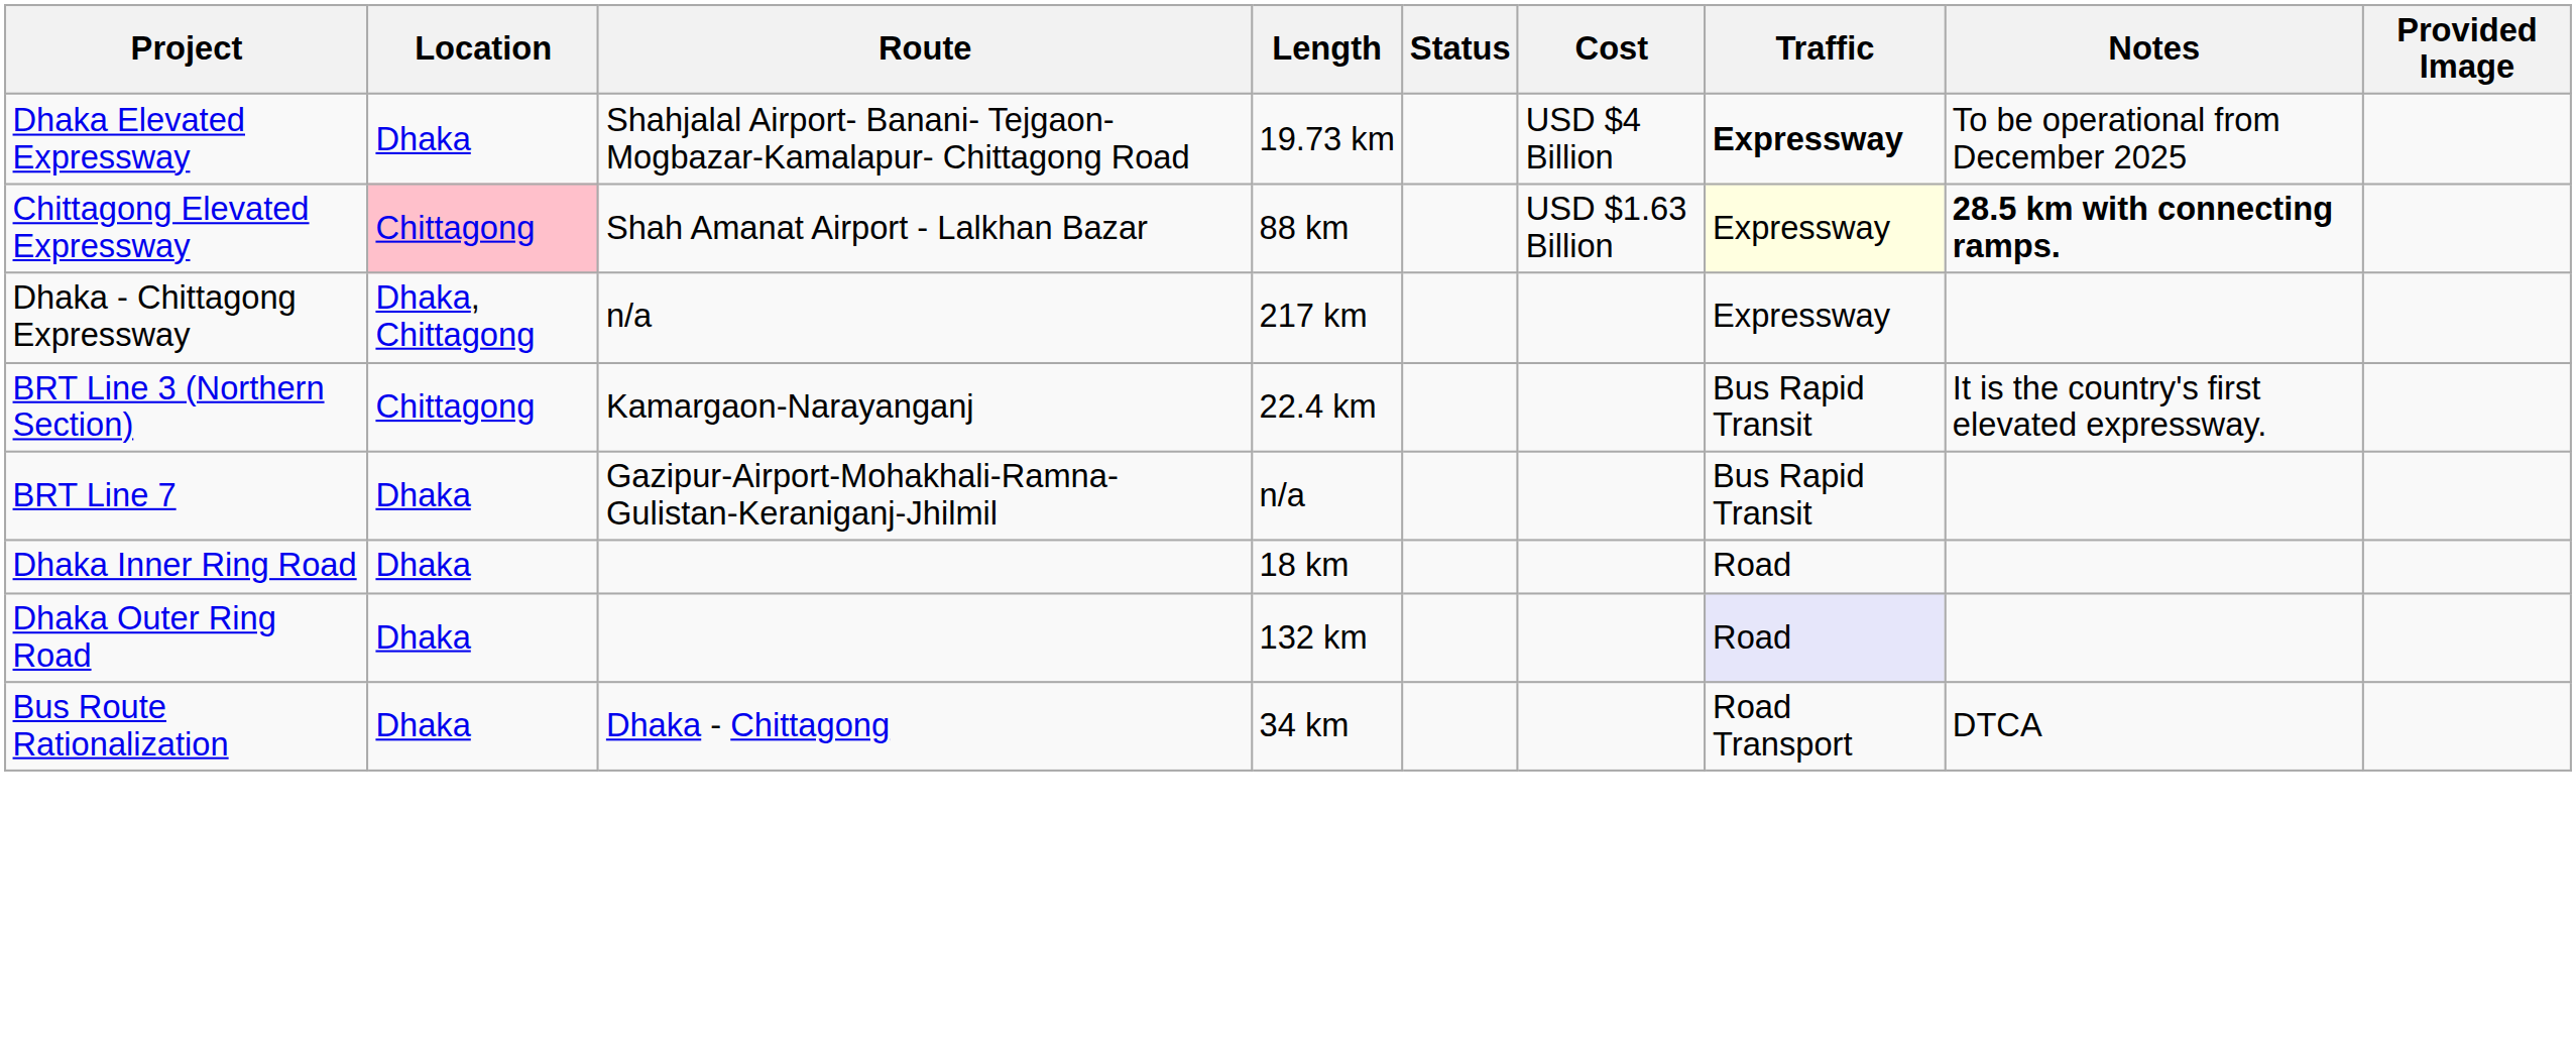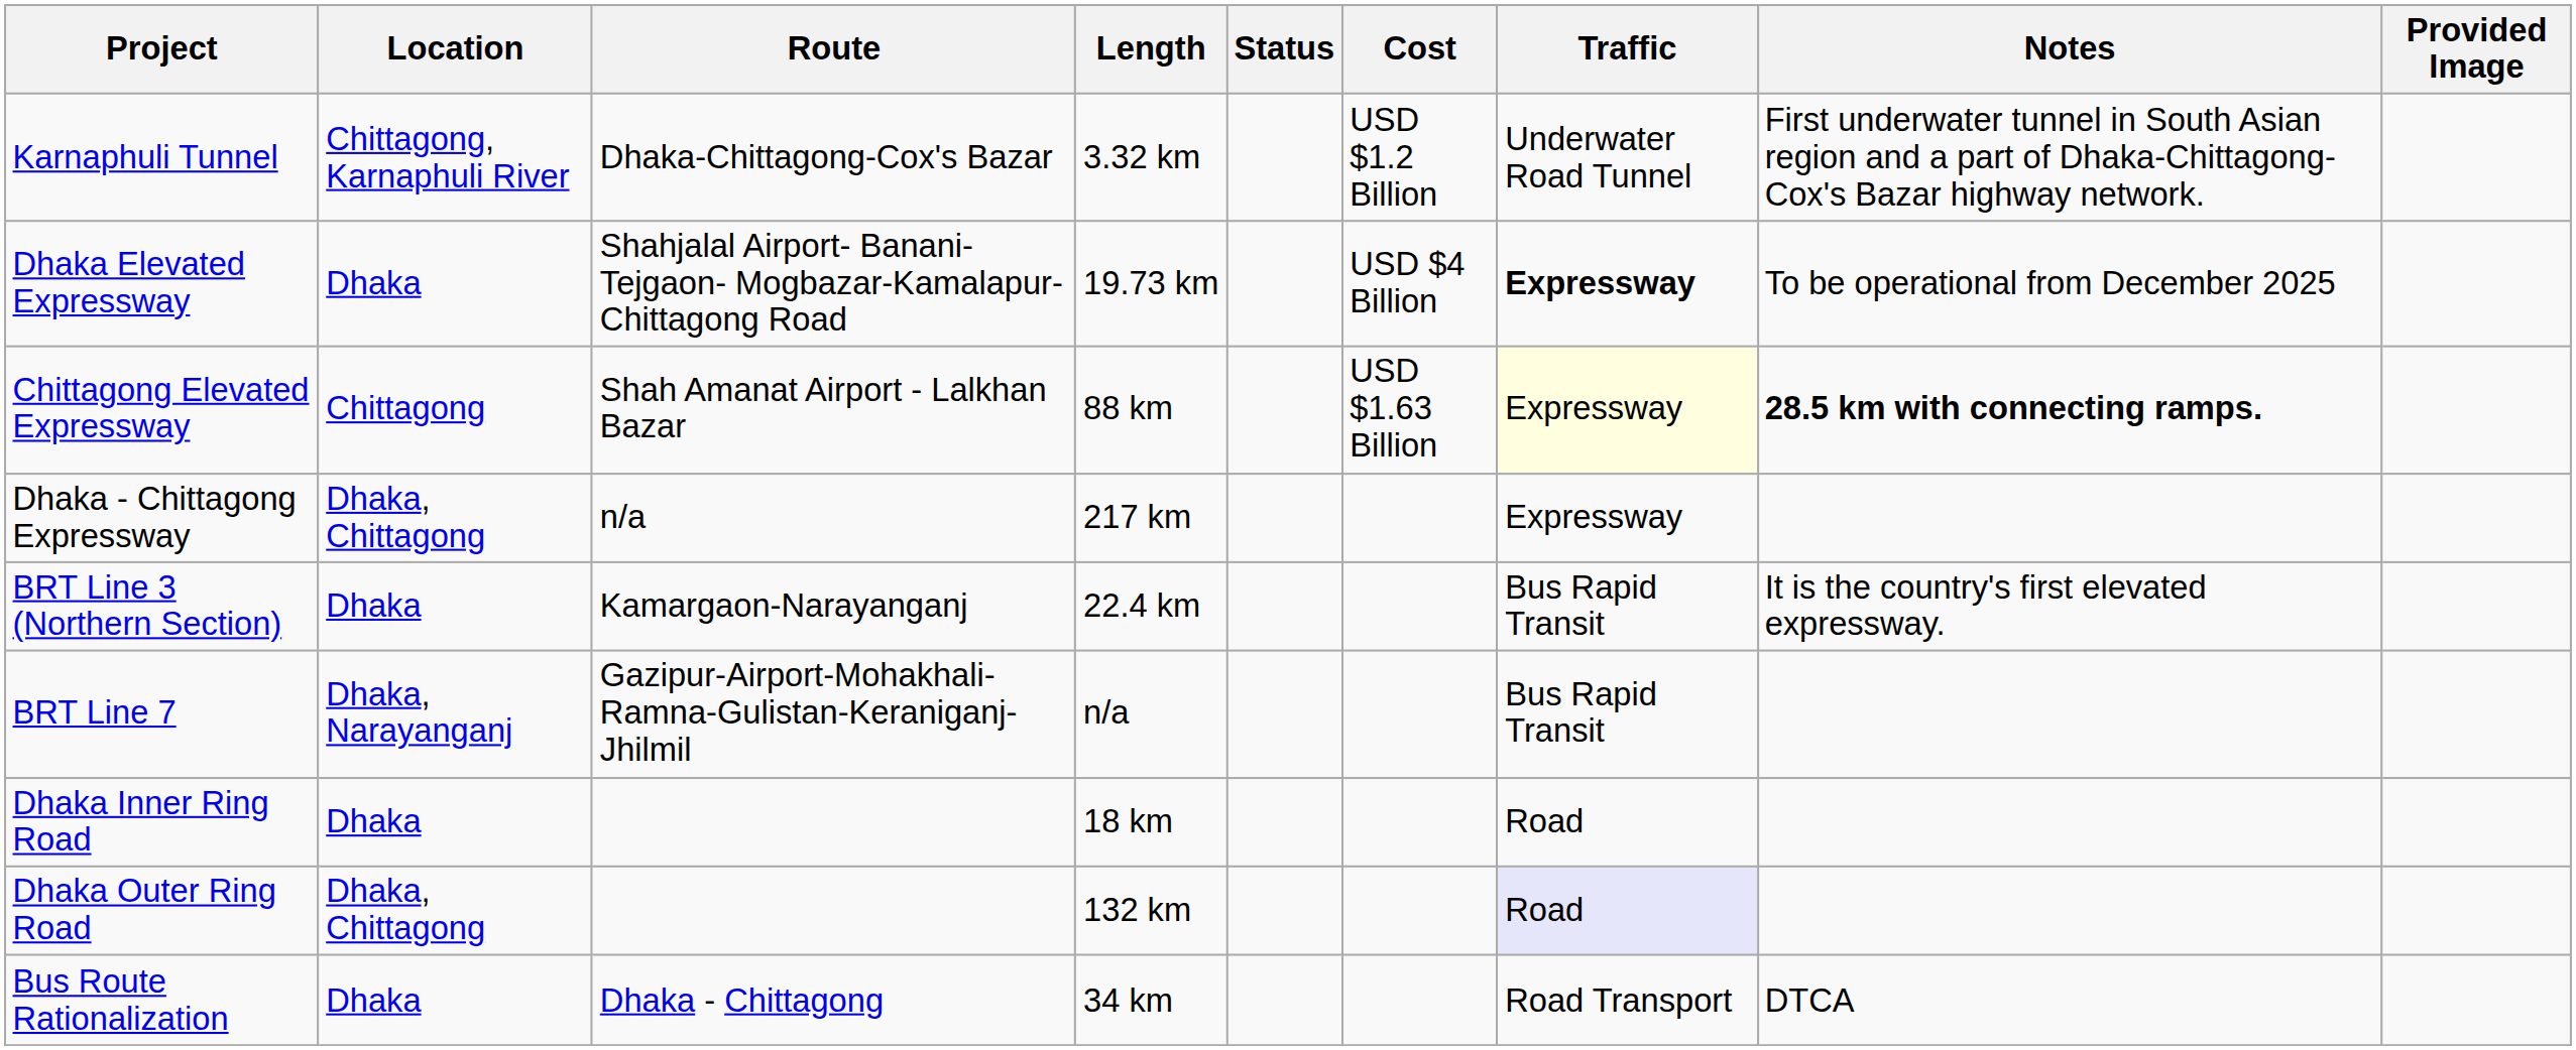 <table class="wikitable sortable">
 <tr>
 <th>Project</th>
 <th>Location</th>
 <th>Route</th>
 <th>Length</th>
 <th>Status</th>
 <th>Cost</th>
 <th>Traffic</th>
 <th>Notes</th>
 <th>Provided Image</th>
+</tr>
+<tr>
+<td><a href='#'>Karnaphuli Tunnel</a></td>
+<td><a href='#'>Chittagong</a>, <a href='#'>Karnaphuli River</a></td>
+<td>Dhaka-Chittagong-Cox's Bazar</td>
+<td>3.32 km</td>
+<td></td>
+<td>USD $1.2 Billion</td>
+<td>Underwater Road Tunnel</td>
+<td>First underwater tunnel in South Asian region and a part of Dhaka-Chittagong-Cox's Bazar highway network.</td>
+<td></td>
 </tr>
 <tr>
 <td><a href='#'>Dhaka Elevated Expressway</a></td>
 <td><a href='#'>Dhaka</a></td>
 <td>Shahjalal Airport- Banani- Tejgaon- Mogbazar-Kamalapur- Chittagong Road</td>
 <td>19.73 km</td>
 <td></td>
 <td>USD $4 Billion</td>
 <td><strong>Expressway</strong></td>
 <td>To be operational from December 2025</td>
 <td></td>
 </tr>
 <tr>
 <td><a href='#'>Chittagong Elevated Expressway</a></td>
-<td style="background: pink;"><a href='#'>Chittagong</a></td>
+<td><a href='#'>Chittagong</a></td>
 <td>Shah Amanat Airport - Lalkhan Bazar</td>
 <td>88 km</td>
 <td></td>
 <td>USD $1.63 Billion</td>
 <td style="background: lightyellow;">Expressway</td>
 <td><strong>28.5 km with connecting ramps.</strong></td>
 <td></td>
 </tr>
 <tr>
 <td>Dhaka - Chittagong Expressway</td>
 <td><a href='#'>Dhaka</a>, <a href='#'>Chittagong</a></td>
 <td>n/a</td>
 <td>217 km</td>
 <td></td>
 <td></td>
 <td>Expressway</td>
 <td></td>
 <td></td>
 </tr>
 <tr>
 <td><a href='#'>BRT Line 3 (Northern Section)</a></td>
-<td><a href='#'>Chittagong</a></td>
+<td><a href='#'>Dhaka</a></td>
 <td>Kamargaon-Narayanganj</td>
 <td>22.4 km</td>
 <td></td>
 <td></td>
 <td>Bus Rapid Transit</td>
 <td>It is the country's first elevated expressway.</td>
 <td></td>
 </tr>
 <tr>
 <td><a href='#'>BRT Line 7</a></td>
-<td><a href='#'>Dhaka</a></td>
+<td><a href='#'>Dhaka</a>, <a href='#'>Narayanganj</a></td>
 <td>Gazipur-Airport-Mohakhali-Ramna-Gulistan-Keraniganj-Jhilmil</td>
 <td>n/a</td>
 <td></td>
 <td></td>
 <td>Bus Rapid Transit</td>
 <td></td>
 <td></td>
 </tr>
 <tr>
 <td><a href='#'>Dhaka Inner Ring Road</a></td>
 <td><a href='#'>Dhaka</a></td>
 <td></td>
 <td>18 km</td>
 <td></td>
 <td></td>
 <td>Road</td>
 <td></td>
 <td></td>
 </tr>
 <tr>
 <td><a href='#'>Dhaka Outer Ring Road</a></td>
-<td><a href='#'>Dhaka</a></td>
+<td><a href='#'>Dhaka</a>, <a href='#'>Chittagong</a></td>
 <td></td>
 <td>132 km</td>
 <td></td>
 <td></td>
 <td style="background: lavender;">Road</td>
 <td></td>
 <td></td>
 </tr>
 <tr>
 <td><a href='#'>Bus Route Rationalization</a></td>
 <td><a href='#'>Dhaka</a></td>
 <td><a href='#'>Dhaka</a> - <a href='#'>Chittagong</a></td>
 <td>34 km</td>
 <td></td>
 <td></td>
 <td>Road Transport</td>
 <td>DTCA </td>
 <td></td>
 </tr>
 </table>
